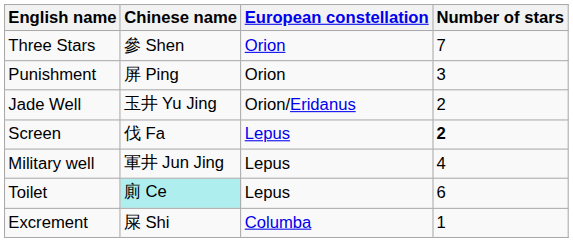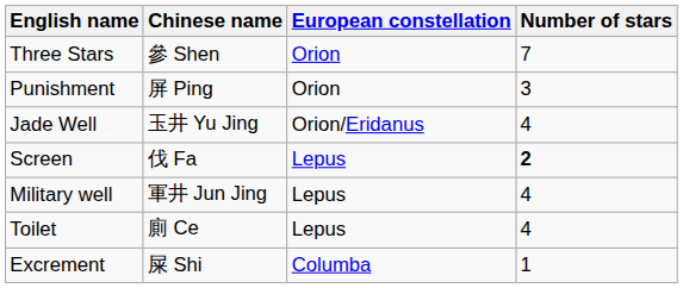 <table class="wikitable">
 <tr>
 <th>English name</th>
 <th>Chinese name</th>
 <th><a href='#'>European constellation</a></th>
 <th>Number of stars</th>
 </tr>
 <tr>
 <td>Three Stars</td>
 <td>參 Shen</td>
 <td><a href='#'>Orion</a></td>
 <td>7</td>
 </tr>
 <tr>
 <td>Punishment</td>
 <td>屏 Ping</td>
 <td>Orion</td>
 <td>3</td>
 </tr>
 <tr>
 <td>Jade Well</td>
 <td>玉井 Yu Jing</td>
 <td>Orion/<a href='#'>Eridanus</a></td>
-<td>2</td>
+<td>4</td>
 </tr>
 <tr>
 <td>Screen</td>
 <td>伐 Fa</td>
 <td><a href='#'>Lepus</a></td>
 <td><strong>2</strong></td>
 </tr>
 <tr>
 <td>Military well</td>
 <td>軍井 Jun Jing</td>
 <td>Lepus</td>
 <td>4</td>
 </tr>
 <tr>
 <td>Toilet</td>
-<td style="background: paleturquoise;">廁 Ce</td>
+<td>廁 Ce</td>
 <td>Lepus</td>
-<td>6</td>
+<td>4</td>
 </tr>
 <tr>
 <td>Excrement</td>
 <td>屎 Shi</td>
 <td><a href='#'>Columba</a></td>
 <td>1</td>
 </tr>
 </table>
